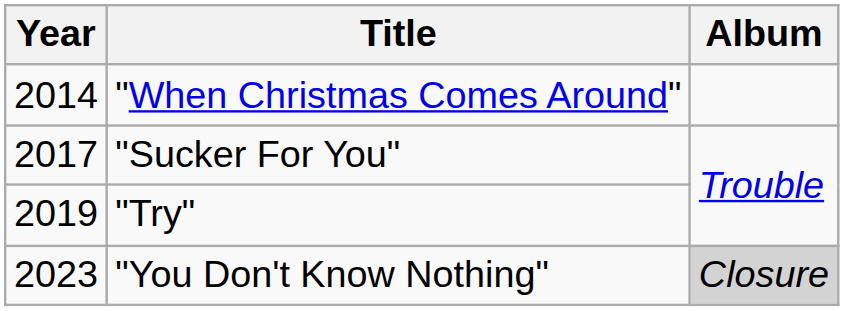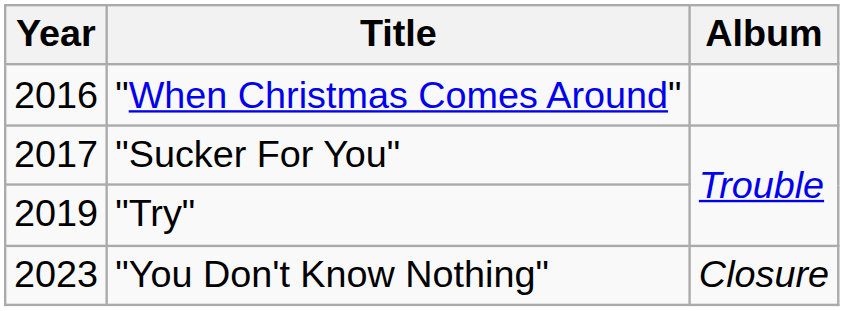 <table class="wikitable">
 <tr>
 <th>Year</th>
 <th>Title</th>
 <th>Album</th>
 </tr>
 <tr>
-<td>2014</td>
+<td>2016</td>
 <td>"<a href='#'>When Christmas Comes Around</a>"</td>
 <td></td>
 </tr>
 <tr>
 <td>2017</td>
 <td>"Sucker For You"</td>
 <td rowspan=2><em><a href='#'>Trouble</a></em></td>
 </tr>
 <tr>
 <td>2019</td>
 <td>"Try"</td>
 </tr>
 <tr>
 <td>2023</td>
 <td>"You Don't Know Nothing"</td>
-<td style="background: lightgrey;"><em>Closure</em></td>
+<td><em>Closure</em></td>
 </tr>
 </table>
